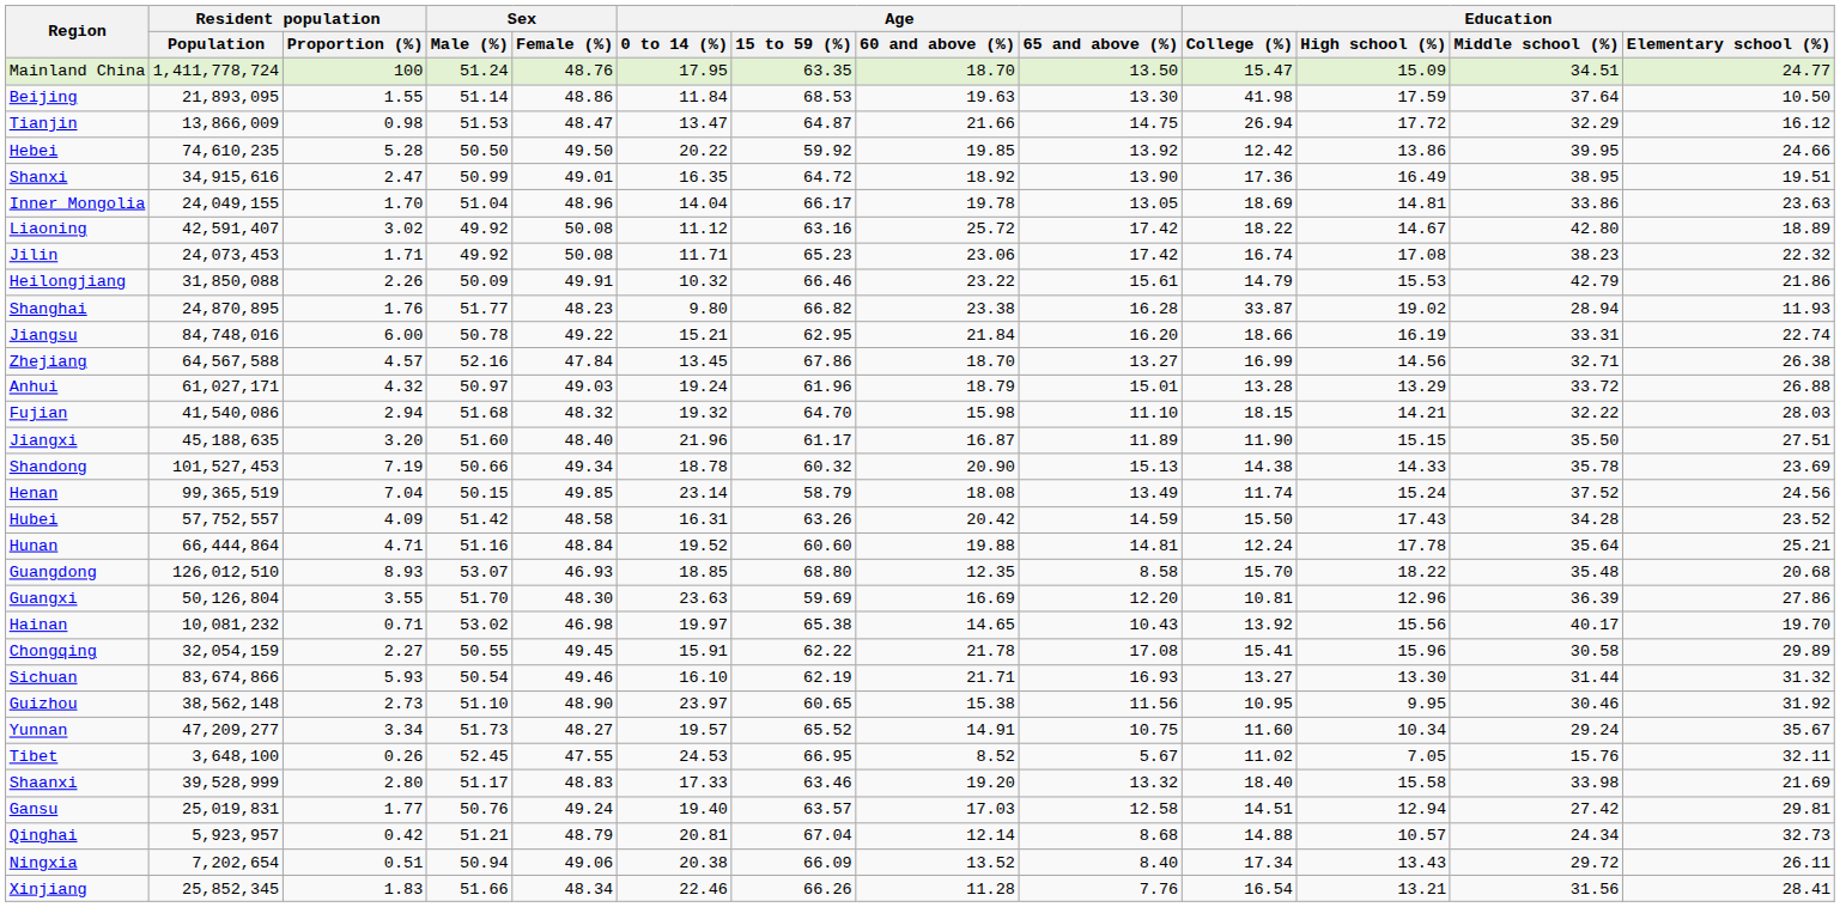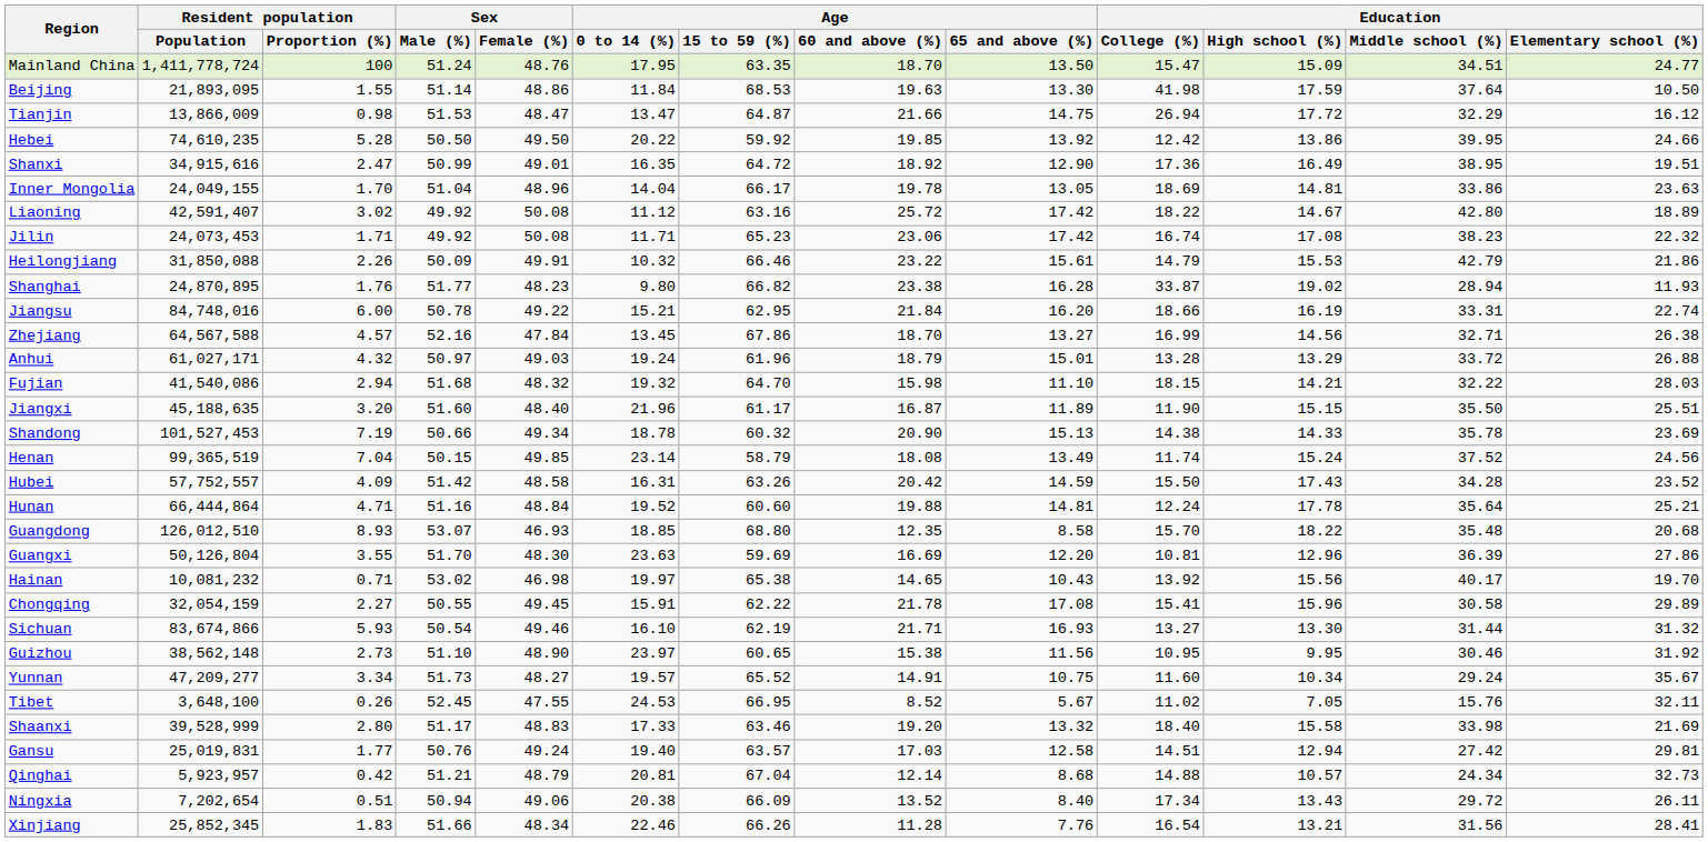 <table class="wikitable sortable">
 <tr align=center>
 <th rowspan="2" align="center">Region</th>
 <th colspan="2" align="center">Resident population</th>
 <th colspan="2" align="center">Sex</th>
 <th colspan="4" align="center">Age</th>
 <th colspan="4" align="center">Education</th>
 </tr>
 <tr align=center>
 <th>Population</th>
 <th>Proportion (%)</th>
 <th>Male (%)</th>
 <th>Female (%)</th>
 <th>0 to 14 (%)</th>
 <th>15 to 59 (%)</th>
 <th>60 and above (%)</th>
 <th>65 and above (%)</th>
 <th>College (%)</th>
 <th>High school (%)</th>
 <th>Middle school (%)</th>
 <th>Elementary school (%)</th>
 </tr>
 <tr align=right bgcolor=#E2F2D2>
 <td align="left">Mainland China</td>
 <td>1,411,778,724</td>
 <td>100</td>
 <td>51.24</td>
 <td>48.76</td>
 <td>17.95</td>
 <td>63.35</td>
 <td>18.70</td>
 <td>13.50</td>
 <td>15.47</td>
 <td>15.09</td>
 <td>34.51</td>
 <td>24.77</td>
 </tr>
 <tr align=right>
 <td align="left"><a href='#'>Beijing</a></td>
 <td>21,893,095</td>
 <td>1.55</td>
 <td>51.14</td>
 <td>48.86</td>
 <td>11.84</td>
 <td>68.53</td>
 <td>19.63</td>
 <td>13.30</td>
 <td>41.98</td>
 <td>17.59</td>
 <td>37.64</td>
 <td>10.50</td>
 </tr>
 <tr align=right>
 <td align="left"><a href='#'>Tianjin</a></td>
 <td>13,866,009</td>
 <td>0.98</td>
 <td>51.53</td>
 <td>48.47</td>
 <td>13.47</td>
 <td>64.87</td>
 <td>21.66</td>
 <td>14.75</td>
 <td>26.94</td>
 <td>17.72</td>
 <td>32.29</td>
 <td>16.12</td>
 </tr>
 <tr align=right>
 <td align="left"><a href='#'>Hebei</a></td>
 <td>74,610,235</td>
 <td>5.28</td>
 <td>50.50</td>
 <td>49.50</td>
 <td>20.22</td>
 <td>59.92</td>
 <td>19.85</td>
 <td>13.92</td>
 <td>12.42</td>
 <td>13.86</td>
 <td>39.95</td>
 <td>24.66</td>
 </tr>
 <tr align=right>
 <td align="left"><a href='#'>Shanxi</a></td>
 <td>34,915,616</td>
 <td>2.47</td>
 <td>50.99</td>
 <td>49.01</td>
 <td>16.35</td>
 <td>64.72</td>
 <td>18.92</td>
-<td>13.90</td>
+<td>12.90</td>
 <td>17.36</td>
 <td>16.49</td>
 <td>38.95</td>
 <td>19.51</td>
 </tr>
 <tr align=right>
 <td align="left"><a href='#'>Inner Mongolia</a></td>
 <td>24,049,155</td>
 <td>1.70</td>
 <td>51.04</td>
 <td>48.96</td>
 <td>14.04</td>
 <td>66.17</td>
 <td>19.78</td>
 <td>13.05</td>
 <td>18.69</td>
 <td>14.81</td>
 <td>33.86</td>
 <td>23.63</td>
 </tr>
 <tr align=right>
 <td align="left"><a href='#'>Liaoning</a></td>
 <td>42,591,407</td>
 <td>3.02</td>
 <td>49.92</td>
 <td>50.08</td>
 <td>11.12</td>
 <td>63.16</td>
 <td>25.72</td>
 <td>17.42</td>
 <td>18.22</td>
 <td>14.67</td>
 <td>42.80</td>
 <td>18.89</td>
 </tr>
 <tr align=right>
 <td align="left"><a href='#'>Jilin</a></td>
 <td>24,073,453</td>
 <td>1.71</td>
 <td>49.92</td>
 <td>50.08</td>
 <td>11.71</td>
 <td>65.23</td>
 <td>23.06</td>
 <td>17.42</td>
 <td>16.74</td>
 <td>17.08</td>
 <td>38.23</td>
 <td>22.32</td>
 </tr>
 <tr align=right>
 <td align="left"><a href='#'>Heilongjiang</a></td>
 <td>31,850,088</td>
 <td>2.26</td>
 <td>50.09</td>
 <td>49.91</td>
 <td>10.32</td>
 <td>66.46</td>
 <td>23.22</td>
 <td>15.61</td>
 <td>14.79</td>
 <td>15.53</td>
 <td>42.79</td>
 <td>21.86</td>
 </tr>
 <tr align=right>
 <td align="left"><a href='#'>Shanghai</a></td>
 <td>24,870,895</td>
 <td>1.76</td>
 <td>51.77</td>
 <td>48.23</td>
 <td>9.80</td>
 <td>66.82</td>
 <td>23.38</td>
 <td>16.28</td>
 <td>33.87</td>
 <td>19.02</td>
 <td>28.94</td>
 <td>11.93</td>
 </tr>
 <tr align=right>
 <td align="left"><a href='#'>Jiangsu</a></td>
 <td>84,748,016</td>
 <td>6.00</td>
 <td>50.78</td>
 <td>49.22</td>
 <td>15.21</td>
 <td>62.95</td>
 <td>21.84</td>
 <td>16.20</td>
 <td>18.66</td>
 <td>16.19</td>
 <td>33.31</td>
 <td>22.74</td>
 </tr>
 <tr align=right>
 <td align="left"><a href='#'>Zhejiang</a></td>
 <td>64,567,588</td>
 <td>4.57</td>
 <td>52.16</td>
 <td>47.84</td>
 <td>13.45</td>
 <td>67.86</td>
 <td>18.70</td>
 <td>13.27</td>
 <td>16.99</td>
 <td>14.56</td>
 <td>32.71</td>
 <td>26.38</td>
 </tr>
 <tr align=right>
 <td align="left"><a href='#'>Anhui</a></td>
 <td>61,027,171</td>
 <td>4.32</td>
 <td>50.97</td>
 <td>49.03</td>
 <td>19.24</td>
 <td>61.96</td>
 <td>18.79</td>
 <td>15.01</td>
 <td>13.28</td>
 <td>13.29</td>
 <td>33.72</td>
 <td>26.88</td>
 </tr>
 <tr align=right>
 <td align="left"><a href='#'>Fujian</a></td>
 <td>41,540,086</td>
 <td>2.94</td>
 <td>51.68</td>
 <td>48.32</td>
 <td>19.32</td>
 <td>64.70</td>
 <td>15.98</td>
 <td>11.10</td>
 <td>18.15</td>
 <td>14.21</td>
 <td>32.22</td>
 <td>28.03</td>
 </tr>
 <tr align=right>
 <td align="left"><a href='#'>Jiangxi</a></td>
 <td>45,188,635</td>
 <td>3.20</td>
 <td>51.60</td>
 <td>48.40</td>
 <td>21.96</td>
 <td>61.17</td>
 <td>16.87</td>
 <td>11.89</td>
 <td>11.90</td>
 <td>15.15</td>
 <td>35.50</td>
-<td>27.51</td>
+<td>25.51</td>
 </tr>
 <tr align=right>
 <td align="left"><a href='#'>Shandong</a></td>
 <td>101,527,453</td>
 <td>7.19</td>
 <td>50.66</td>
 <td>49.34</td>
 <td>18.78</td>
 <td>60.32</td>
 <td>20.90</td>
 <td>15.13</td>
 <td>14.38</td>
 <td>14.33</td>
 <td>35.78</td>
 <td>23.69</td>
 </tr>
 <tr align=right>
 <td align="left"><a href='#'>Henan</a></td>
 <td>99,365,519</td>
 <td>7.04</td>
 <td>50.15</td>
 <td>49.85</td>
 <td>23.14</td>
 <td>58.79</td>
 <td>18.08</td>
 <td>13.49</td>
 <td>11.74</td>
 <td>15.24</td>
 <td>37.52</td>
 <td>24.56</td>
 </tr>
 <tr align=right>
 <td align="left"><a href='#'>Hubei</a></td>
 <td>57,752,557</td>
 <td>4.09</td>
 <td>51.42</td>
 <td>48.58</td>
 <td>16.31</td>
 <td>63.26</td>
 <td>20.42</td>
 <td>14.59</td>
 <td>15.50</td>
 <td>17.43</td>
 <td>34.28</td>
 <td>23.52</td>
 </tr>
 <tr align=right>
 <td align="left"><a href='#'>Hunan</a></td>
 <td>66,444,864</td>
 <td>4.71</td>
 <td>51.16</td>
 <td>48.84</td>
 <td>19.52</td>
 <td>60.60</td>
 <td>19.88</td>
 <td>14.81</td>
 <td>12.24</td>
 <td>17.78</td>
 <td>35.64</td>
 <td>25.21</td>
 </tr>
 <tr align=right>
 <td align="left"><a href='#'>Guangdong</a></td>
 <td>126,012,510</td>
 <td>8.93</td>
 <td>53.07</td>
 <td>46.93</td>
 <td>18.85</td>
 <td>68.80</td>
 <td>12.35</td>
 <td>8.58</td>
 <td>15.70</td>
 <td>18.22</td>
 <td>35.48</td>
 <td>20.68</td>
 </tr>
 <tr align=right>
 <td align="left"><a href='#'>Guangxi</a></td>
 <td>50,126,804</td>
 <td>3.55</td>
 <td>51.70</td>
 <td>48.30</td>
 <td>23.63</td>
 <td>59.69</td>
 <td>16.69</td>
 <td>12.20</td>
 <td>10.81</td>
 <td>12.96</td>
 <td>36.39</td>
 <td>27.86</td>
 </tr>
 <tr align=right>
 <td align="left"><a href='#'>Hainan</a></td>
 <td>10,081,232</td>
 <td>0.71</td>
 <td>53.02</td>
 <td>46.98</td>
 <td>19.97</td>
 <td>65.38</td>
 <td>14.65</td>
 <td>10.43</td>
 <td>13.92</td>
 <td>15.56</td>
 <td>40.17</td>
 <td>19.70</td>
 </tr>
 <tr align=right>
 <td align="left"><a href='#'>Chongqing</a></td>
 <td>32,054,159</td>
 <td>2.27</td>
 <td>50.55</td>
 <td>49.45</td>
 <td>15.91</td>
 <td>62.22</td>
 <td>21.78</td>
 <td>17.08</td>
 <td>15.41</td>
 <td>15.96</td>
 <td>30.58</td>
 <td>29.89</td>
 </tr>
 <tr align=right>
 <td align="left"><a href='#'>Sichuan</a></td>
 <td>83,674,866</td>
 <td>5.93</td>
 <td>50.54</td>
 <td>49.46</td>
 <td>16.10</td>
 <td>62.19</td>
 <td>21.71</td>
 <td>16.93</td>
 <td>13.27</td>
 <td>13.30</td>
 <td>31.44</td>
 <td>31.32</td>
 </tr>
 <tr align=right>
 <td align="left"><a href='#'>Guizhou</a></td>
 <td>38,562,148</td>
 <td>2.73</td>
 <td>51.10</td>
 <td>48.90</td>
 <td>23.97</td>
 <td>60.65</td>
 <td>15.38</td>
 <td>11.56</td>
 <td>10.95</td>
 <td>9.95</td>
 <td>30.46</td>
 <td>31.92</td>
 </tr>
 <tr align=right>
 <td align="left"><a href='#'>Yunnan</a></td>
 <td>47,209,277</td>
 <td>3.34</td>
 <td>51.73</td>
 <td>48.27</td>
 <td>19.57</td>
 <td>65.52</td>
 <td>14.91</td>
 <td>10.75</td>
 <td>11.60</td>
 <td>10.34</td>
 <td>29.24</td>
 <td>35.67</td>
 </tr>
 <tr align=right>
 <td align="left"><a href='#'>Tibet</a></td>
 <td>3,648,100</td>
 <td>0.26</td>
 <td>52.45</td>
 <td>47.55</td>
 <td>24.53</td>
 <td>66.95</td>
 <td>8.52</td>
 <td>5.67</td>
 <td>11.02</td>
 <td>7.05</td>
 <td>15.76</td>
 <td>32.11</td>
 </tr>
 <tr align=right>
 <td align="left"><a href='#'>Shaanxi</a></td>
 <td>39,528,999</td>
 <td>2.80</td>
 <td>51.17</td>
 <td>48.83</td>
 <td>17.33</td>
 <td>63.46</td>
 <td>19.20</td>
 <td>13.32</td>
 <td>18.40</td>
 <td>15.58</td>
 <td>33.98</td>
 <td>21.69</td>
 </tr>
 <tr align=right>
 <td align="left"><a href='#'>Gansu</a></td>
 <td>25,019,831</td>
 <td>1.77</td>
 <td>50.76</td>
 <td>49.24</td>
 <td>19.40</td>
 <td>63.57</td>
 <td>17.03</td>
 <td>12.58</td>
 <td>14.51</td>
 <td>12.94</td>
 <td>27.42</td>
 <td>29.81</td>
 </tr>
 <tr align=right>
 <td align="left"><a href='#'>Qinghai</a></td>
 <td>5,923,957</td>
 <td>0.42</td>
 <td>51.21</td>
 <td>48.79</td>
 <td>20.81</td>
 <td>67.04</td>
 <td>12.14</td>
 <td>8.68</td>
 <td>14.88</td>
 <td>10.57</td>
 <td>24.34</td>
 <td>32.73</td>
 </tr>
 <tr align=right>
 <td align="left"><a href='#'>Ningxia</a></td>
 <td>7,202,654</td>
 <td>0.51</td>
 <td>50.94</td>
 <td>49.06</td>
 <td>20.38</td>
 <td>66.09</td>
 <td>13.52</td>
 <td>8.40</td>
 <td>17.34</td>
 <td>13.43</td>
 <td>29.72</td>
 <td>26.11</td>
 </tr>
 <tr align=right>
 <td align="left"><a href='#'>Xinjiang</a></td>
 <td>25,852,345</td>
 <td>1.83</td>
 <td>51.66</td>
 <td>48.34</td>
 <td>22.46</td>
 <td>66.26</td>
 <td>11.28</td>
 <td>7.76</td>
 <td>16.54</td>
 <td>13.21</td>
 <td>31.56</td>
 <td>28.41</td>
 </tr>
 </table>
